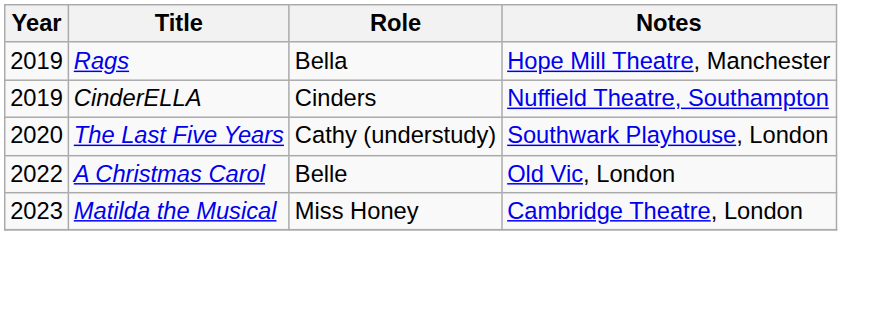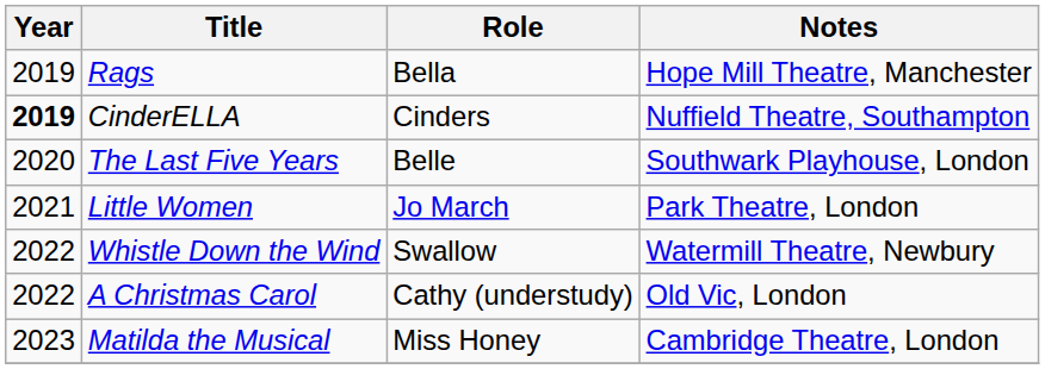 <table class="wikitable sortable">
 <tr>
 <th>Year</th>
 <th>Title</th>
 <th>Role</th>
 <th class="unsortable">Notes</th>
 </tr>
 <tr>
 <td>2019</td>
 <td><em><a href='#'>Rags</a></em></td>
 <td>Bella</td>
 <td><a href='#'>Hope Mill Theatre</a>, Manchester</td>
 </tr>
 <tr>
-<td>2019</td>
+<td><strong>2019</strong></td>
 <td><em>CinderELLA</em></td>
 <td>Cinders</td>
 <td><a href='#'>Nuffield Theatre, Southampton</a></td>
 </tr>
 <tr>
 <td>2020</td>
 <td><em><a href='#'>The Last Five Years</a></em></td>
-<td>Cathy (understudy)</td>
+<td>Belle</td>
 <td><a href='#'>Southwark Playhouse</a>, London</td>
+</tr>
+<tr>
+<td>2021</td>
+<td><em><a href='#'>Little Women</a></em></td>
+<td><a href='#'>Jo March</a></td>
+<td><a href='#'>Park Theatre</a>, London</td>
+</tr>
+<tr>
+<td>2022</td>
+<td><em><a href='#'>Whistle Down the Wind</a></em></td>
+<td>Swallow</td>
+<td><a href='#'>Watermill Theatre</a>, Newbury</td>
 </tr>
 <tr>
 <td>2022</td>
 <td><em><a href='#'>A Christmas Carol</a></em></td>
-<td>Belle</td>
+<td>Cathy (understudy)</td>
 <td><a href='#'>Old Vic</a>, London</td>
 </tr>
 <tr>
 <td>2023</td>
 <td><em><a href='#'>Matilda the Musical</a></em></td>
 <td>Miss Honey</td>
 <td><a href='#'>Cambridge Theatre</a>, London</td>
 </tr>
 <tr>
 </tr>
 </table>
